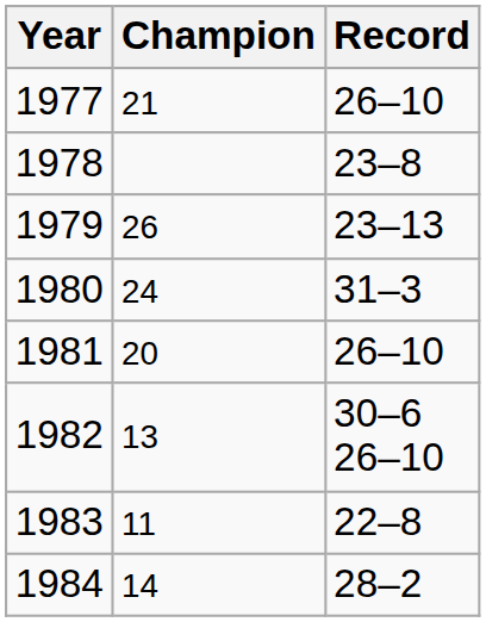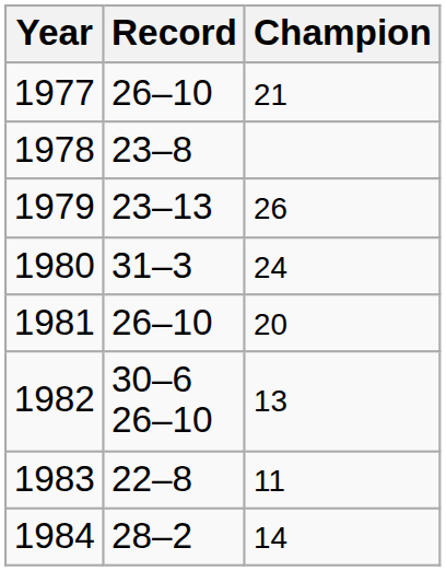 <table class=wikitable>
 <tr>
 <th>Year</th>
+<th>Record</th>
 <th>Champion</th>
-<th>Record</th>
 </tr>
 <tr>
 <td>1977</td>
+<td>26–10</td>
 <td><small> 21</small> </td>
-<td>26–10</td>
 </tr>
 <tr>
 <td>1978</td>
+<td>23–8</td>
 <td></td>
-<td>23–8</td>
 </tr>
 <tr>
 <td>1979</td>
+<td>23–13</td>
 <td><small> 26</small> </td>
-<td>23–13</td>
 </tr>
 <tr>
 <td>1980</td>
+<td>31–3</td>
 <td><small> 24</small> </td>
-<td>31–3</td>
 </tr>
 <tr>
 <td>1981</td>
+<td>26–10</td>
 <td><small> 20</small> </td>
-<td>26–10</td>
 </tr>
 <tr>
 <td>1982</td>
+<td>30–6<br>26–10</td>
 <td><small> 13</small> <br></td>
-<td>30–6<br>26–10</td>
 </tr>
 <tr>
 <td>1983</td>
+<td>22–8</td>
 <td><small> 11</small> </td>
-<td>22–8</td>
 </tr>
 <tr>
 <td>1984</td>
+<td>28–2</td>
 <td><small> 14</small> </td>
-<td>28–2</td>
 </tr>
 </table>
